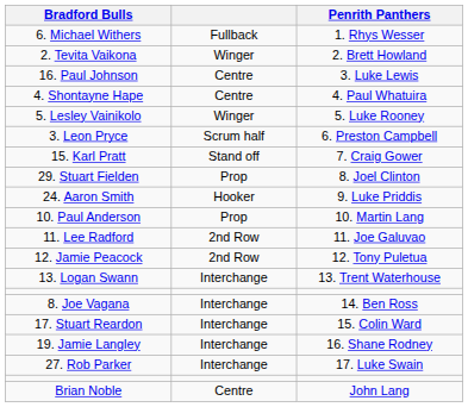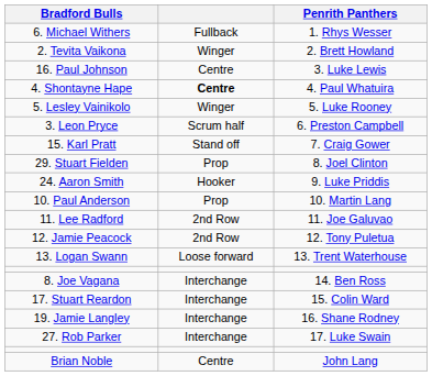 <table class="wikitable" style="margin: 1em auto 1em auto">
 <tr>
 <th width="200"> <a href='#'>Bradford Bulls</a></th>
 <th width="150"></th>
 <th width="200"> <a href='#'>Penrith Panthers</a></th>
 </tr>
 <tr>
 <td align="center" colspan="1">6. <a href='#'>Michael Withers</a></td>
 <td align="center" colspan="1">Fullback</td>
 <td align="center" colspan="1">1. <a href='#'>Rhys Wesser</a></td>
 </tr>
 <tr>
 <td align="center" colspan="1">2. <a href='#'>Tevita Vaikona</a></td>
 <td align="center" colspan="1">Winger</td>
 <td align="center" colspan="1">2. <a href='#'>Brett Howland</a></td>
 </tr>
 <tr>
 <td align="center" colspan="1">16. <a href='#'>Paul Johnson</a></td>
 <td align="center" colspan="1">Centre</td>
 <td align="center" colspan="1">3. <a href='#'>Luke Lewis</a></td>
 </tr>
 <tr>
 <td align="center" colspan="1">4. <a href='#'>Shontayne Hape</a></td>
-<td align="center" colspan="1">Centre</td>
+<td align="center" colspan="1"><strong>Centre</strong></td>
 <td align="center" colspan="1">4. <a href='#'>Paul Whatuira</a></td>
 </tr>
 <tr>
 <td align="center" colspan="1">5. <a href='#'>Lesley Vainikolo</a></td>
 <td align="center" colspan="1">Winger</td>
 <td align="center" colspan="1">5. <a href='#'>Luke Rooney</a></td>
 </tr>
 <tr>
 <td align="center" colspan="1">3. <a href='#'>Leon Pryce</a></td>
 <td align="center" colspan="1">Scrum half</td>
 <td align="center" colspan="1">6. <a href='#'>Preston Campbell</a></td>
 </tr>
 <tr>
 <td align="center" colspan="1">15. <a href='#'>Karl Pratt</a></td>
 <td align="center" colspan="1">Stand off</td>
 <td align="center" colspan="1">7. <a href='#'>Craig Gower</a></td>
 </tr>
 <tr>
 <td align="center" colspan="1">29. <a href='#'>Stuart Fielden</a></td>
 <td align="center" colspan="1">Prop</td>
 <td align="center" colspan="1">8. <a href='#'>Joel Clinton</a></td>
 </tr>
 <tr>
 <td align="center" colspan="1">24. <a href='#'>Aaron Smith</a></td>
 <td align="center" colspan="1">Hooker</td>
 <td align="center" colspan="1">9. <a href='#'>Luke Priddis</a></td>
 </tr>
 <tr>
 <td align="center" colspan="1">10. <a href='#'>Paul Anderson</a></td>
 <td align="center" colspan="1">Prop</td>
 <td align="center" colspan="1">10. <a href='#'>Martin Lang</a></td>
 </tr>
 <tr>
 <td align="center" colspan="1">11. <a href='#'>Lee Radford</a></td>
 <td align="center" colspan="1">2nd Row</td>
 <td align="center" colspan="1">11. <a href='#'>Joe Galuvao</a></td>
 </tr>
 <tr>
 <td align="center" colspan="1">12. <a href='#'>Jamie Peacock</a></td>
 <td align="center" colspan="1">2nd Row</td>
 <td align="center" colspan="1">12. <a href='#'>Tony Puletua</a></td>
 </tr>
 <tr>
 <td align="center" colspan="1">13. <a href='#'>Logan Swann</a></td>
-<td align="center" colspan="1">Interchange</td>
+<td align="center" colspan="1">Loose forward</td>
 <td align="center" colspan="1">13. <a href='#'>Trent Waterhouse</a></td>
 </tr>
 <tr>
 <td align="center" colspan="1"></td>
 <td align="center" colspan="1"></td>
 <td align="center" colspan="1"></td>
 </tr>
 <tr>
 <td align="center" colspan="1">8. <a href='#'>Joe Vagana</a></td>
 <td align="center" colspan="1">Interchange</td>
 <td align="center" colspan="1">14. <a href='#'>Ben Ross</a></td>
 </tr>
 <tr>
 <td align="center" colspan="1">17. <a href='#'>Stuart Reardon</a></td>
 <td align="center" colspan="1">Interchange</td>
 <td align="center" colspan="1">15. <a href='#'>Colin Ward</a></td>
 </tr>
 <tr>
 <td align="center" colspan="1">19. <a href='#'>Jamie Langley</a></td>
 <td align="center" colspan="1">Interchange</td>
 <td align="center" colspan="1">16. <a href='#'>Shane Rodney</a></td>
 </tr>
 <tr>
 <td align="center" colspan="1">27. <a href='#'>Rob Parker</a></td>
 <td align="center" colspan="1">Interchange</td>
 <td align="center" colspan="1">17. <a href='#'>Luke Swain</a></td>
 </tr>
 <tr>
 <td align="center" colspan="1"></td>
 <td align="center" colspan="1"></td>
 <td align="center" colspan="1"></td>
 </tr>
 <tr>
 <td align="center" colspan="1"><a href='#'>Brian Noble</a></td>
 <td align="center" colspan="1">Centre</td>
 <td align="center" colspan="1"><a href='#'>John Lang</a></td>
 </tr>
 </table>
